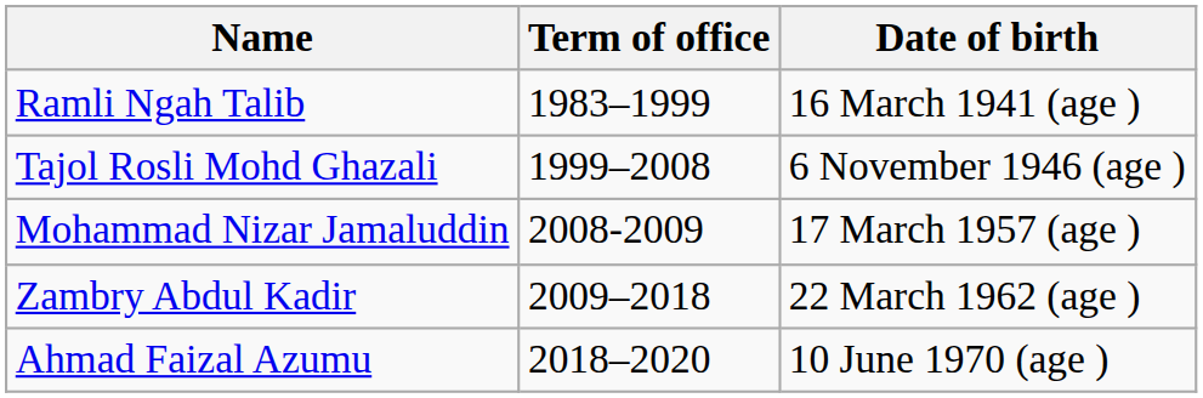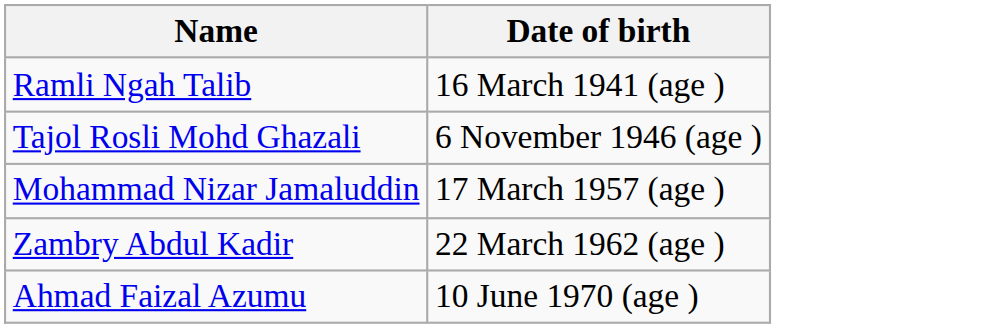 <table class=wikitable>
 <tr>
 <th>Name</th>
-<th>Term of office</th>
 <th>Date of birth</th>
 </tr>
 <tr>
 <td><a href='#'>Ramli Ngah Talib</a></td>
-<td>1983–1999</td>
 <td>16 March 1941 (age )</td>
 </tr>
 <tr>
 <td><a href='#'>Tajol Rosli Mohd Ghazali</a></td>
-<td>1999–2008</td>
 <td>6 November 1946 (age )</td>
 </tr>
 <tr>
 <td><a href='#'>Mohammad Nizar Jamaluddin</a></td>
-<td>2008-2009</td>
 <td>17 March 1957 (age )</td>
 </tr>
 <tr>
 <td><a href='#'>Zambry Abdul Kadir</a></td>
-<td>2009–2018</td>
 <td>22 March 1962 (age )</td>
 </tr>
 <tr>
 <td><a href='#'>Ahmad Faizal Azumu</a></td>
-<td>2018–2020</td>
 <td>10 June 1970 (age )</td>
 </tr>
 </table>
